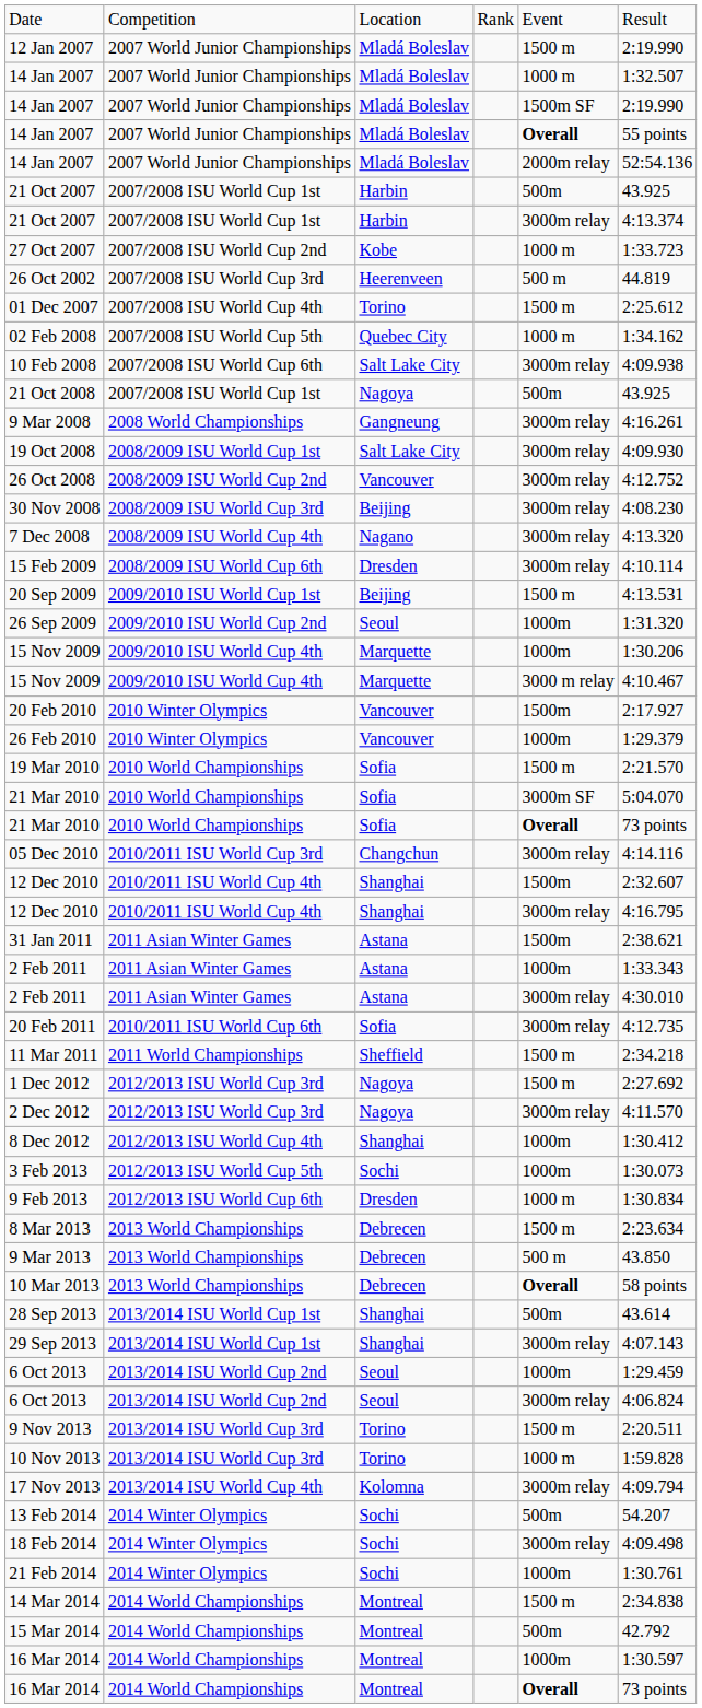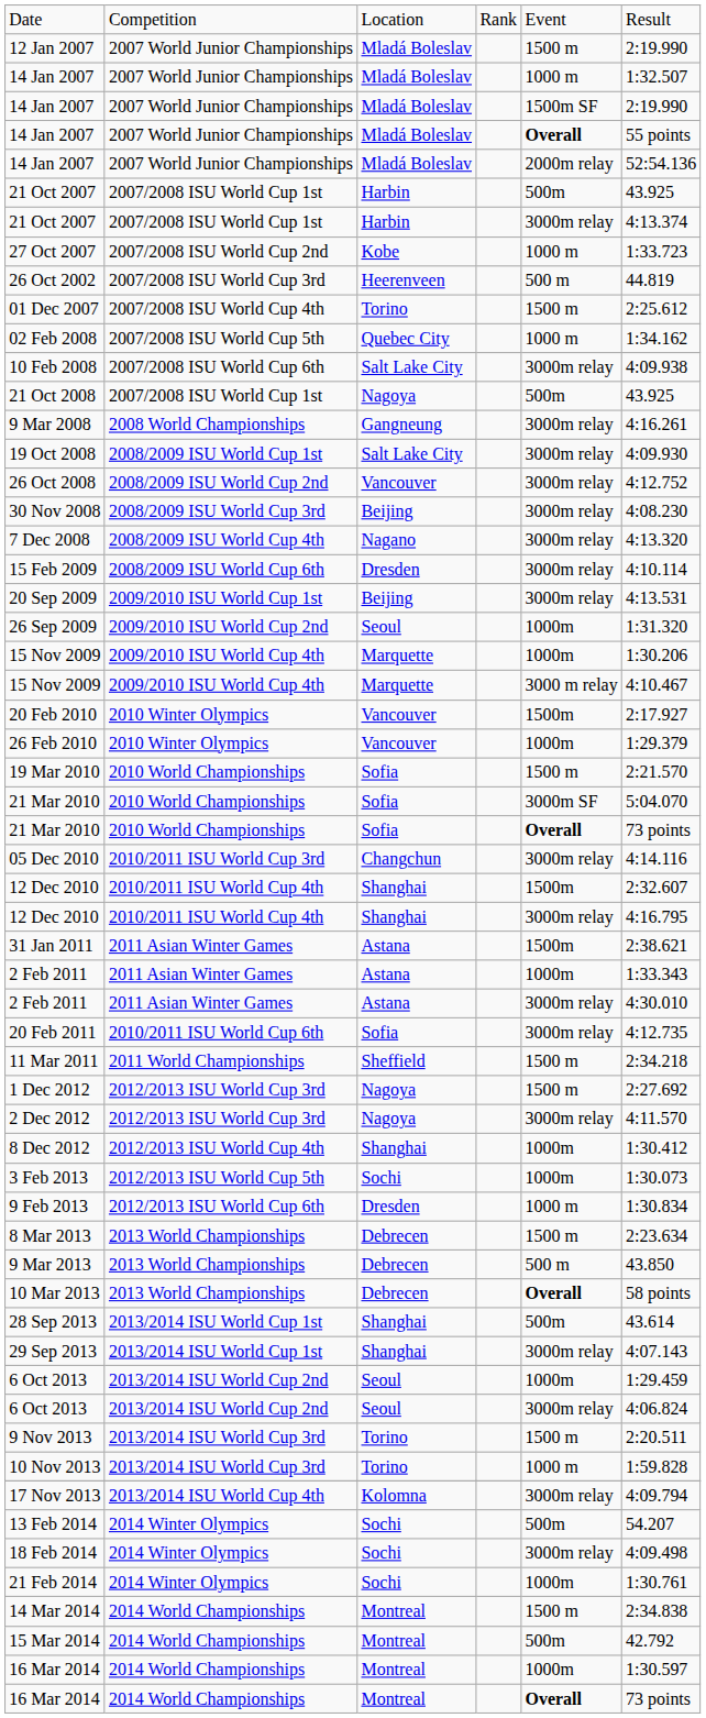 <table class="wikitable sortable" style="font-size:95%" style="text-align:center">
 <tr>
 <td>Date</td>
 <td>Competition</td>
 <td>Location</td>
 <td>Rank</td>
 <td>Event</td>
 <td>Result</td>
 </tr>
 <tr>
 <td>12 Jan 2007</td>
 <td>2007 World Junior Championships</td>
 <td> <a href='#'>Mladá Boleslav</a></td>
 <td></td>
 <td>1500 m</td>
 <td>2:19.990</td>
 </tr>
 <tr>
 <td>14 Jan 2007</td>
 <td>2007 World Junior Championships</td>
 <td> <a href='#'>Mladá Boleslav</a></td>
 <td></td>
 <td>1000 m</td>
 <td>1:32.507</td>
 </tr>
 <tr>
 <td>14 Jan 2007</td>
 <td>2007 World Junior Championships</td>
 <td> <a href='#'>Mladá Boleslav</a></td>
 <td></td>
 <td>1500m SF</td>
 <td>2:19.990</td>
 </tr>
 <tr>
 <td>14 Jan 2007</td>
 <td>2007 World Junior Championships</td>
 <td> <a href='#'>Mladá Boleslav</a></td>
 <td></td>
 <td><strong>Overall</strong></td>
 <td>55 points</td>
 </tr>
 <tr>
 <td>14 Jan 2007</td>
 <td>2007 World Junior Championships</td>
 <td> <a href='#'>Mladá Boleslav</a></td>
 <td></td>
 <td>2000m relay</td>
 <td>52:54.136</td>
 </tr>
 <tr>
 <td>21 Oct 2007</td>
 <td>2007/2008 ISU World Cup 1st</td>
 <td> <a href='#'>Harbin</a></td>
 <td></td>
 <td>500m</td>
 <td>43.925</td>
 </tr>
 <tr>
 <td>21 Oct 2007</td>
 <td>2007/2008 ISU World Cup 1st</td>
 <td> <a href='#'>Harbin</a></td>
 <td></td>
 <td>3000m relay</td>
 <td>4:13.374</td>
 </tr>
 <tr>
 <td>27 Oct 2007</td>
 <td>2007/2008 ISU World Cup 2nd</td>
 <td> <a href='#'>Kobe</a></td>
 <td></td>
 <td>1000 m</td>
 <td>1:33.723</td>
 </tr>
 <tr>
 <td>26 Oct 2002</td>
 <td>2007/2008 ISU World Cup 3rd</td>
 <td> <a href='#'>Heerenveen</a></td>
 <td></td>
 <td>500 m</td>
 <td>44.819</td>
 </tr>
 <tr>
 <td>01 Dec 2007</td>
 <td>2007/2008 ISU World Cup 4th</td>
 <td> <a href='#'>Torino</a></td>
 <td></td>
 <td>1500 m</td>
 <td>2:25.612</td>
 </tr>
 <tr>
 <td>02 Feb 2008</td>
 <td>2007/2008 ISU World Cup 5th</td>
 <td> <a href='#'>Quebec City</a></td>
 <td></td>
 <td>1000 m</td>
 <td>1:34.162</td>
 </tr>
 <tr>
 <td>10 Feb 2008</td>
 <td>2007/2008 ISU World Cup 6th</td>
 <td> <a href='#'>Salt Lake City</a></td>
 <td></td>
 <td>3000m relay</td>
 <td>4:09.938</td>
 </tr>
 <tr>
 <td>21 Oct 2008</td>
 <td>2007/2008 ISU World Cup 1st</td>
 <td> <a href='#'>Nagoya</a></td>
 <td></td>
 <td>500m</td>
 <td>43.925</td>
 </tr>
 <tr>
 <td>9 Mar 2008</td>
 <td><a href='#'>2008 World Championships</a></td>
 <td> <a href='#'>Gangneung</a></td>
 <td></td>
 <td>3000m relay</td>
 <td>4:16.261</td>
 </tr>
 <tr>
 <td>19 Oct 2008</td>
 <td><a href='#'>2008/2009 ISU World Cup 1st</a></td>
 <td> <a href='#'>Salt Lake City</a></td>
 <td></td>
 <td>3000m relay</td>
 <td>4:09.930</td>
 </tr>
 <tr>
 <td>26 Oct 2008</td>
 <td><a href='#'>2008/2009 ISU World Cup 2nd</a></td>
 <td> <a href='#'>Vancouver</a></td>
 <td></td>
 <td>3000m relay</td>
 <td>4:12.752</td>
 </tr>
 <tr>
 <td>30 Nov 2008</td>
 <td><a href='#'>2008/2009 ISU World Cup 3rd</a></td>
 <td> <a href='#'>Beijing</a></td>
 <td></td>
 <td>3000m relay</td>
 <td>4:08.230</td>
 </tr>
 <tr>
 <td>7 Dec 2008</td>
 <td><a href='#'>2008/2009 ISU World Cup 4th</a></td>
 <td> <a href='#'>Nagano</a></td>
 <td></td>
 <td>3000m relay</td>
 <td>4:13.320</td>
 </tr>
 <tr>
 <td>15 Feb 2009</td>
 <td><a href='#'>2008/2009 ISU World Cup 6th</a></td>
 <td> <a href='#'>Dresden</a></td>
 <td></td>
 <td>3000m relay</td>
 <td>4:10.114</td>
 </tr>
 <tr>
 <td>20 Sep 2009</td>
 <td><a href='#'>2009/2010 ISU World Cup 1st</a></td>
 <td> <a href='#'>Beijing</a></td>
 <td></td>
-<td>1500 m</td>
+<td>3000m relay</td>
 <td>4:13.531</td>
 </tr>
 <tr>
 <td>26 Sep 2009</td>
 <td><a href='#'>2009/2010 ISU World Cup 2nd</a></td>
 <td> <a href='#'>Seoul</a></td>
 <td></td>
 <td>1000m</td>
 <td>1:31.320</td>
 </tr>
 <tr>
 <td>15 Nov 2009</td>
 <td><a href='#'>2009/2010 ISU World Cup 4th</a></td>
 <td> <a href='#'>Marquette</a></td>
 <td></td>
 <td>1000m</td>
 <td>1:30.206</td>
 </tr>
 <tr>
 <td>15 Nov 2009</td>
 <td><a href='#'>2009/2010 ISU World Cup 4th</a></td>
 <td> <a href='#'>Marquette</a></td>
 <td></td>
 <td>3000 m relay</td>
 <td>4:10.467</td>
 </tr>
 <tr>
 <td>20 Feb 2010</td>
 <td><a href='#'>2010 Winter Olympics</a></td>
 <td> <a href='#'>Vancouver</a></td>
 <td></td>
 <td>1500m</td>
 <td>2:17.927</td>
 </tr>
 <tr>
 <td>26 Feb 2010</td>
 <td><a href='#'>2010 Winter Olympics</a></td>
 <td> <a href='#'>Vancouver</a></td>
 <td></td>
 <td>1000m</td>
 <td>1:29.379</td>
 </tr>
 <tr>
 <td>19 Mar 2010</td>
 <td><a href='#'>2010 World Championships</a></td>
 <td> <a href='#'>Sofia</a></td>
 <td></td>
 <td>1500 m</td>
 <td>2:21.570</td>
 </tr>
 <tr>
 <td>21 Mar 2010</td>
 <td><a href='#'>2010 World Championships</a></td>
 <td> <a href='#'>Sofia</a></td>
 <td></td>
 <td>3000m SF</td>
 <td>5:04.070</td>
 </tr>
 <tr>
 <td>21 Mar 2010</td>
 <td><a href='#'>2010 World Championships</a></td>
 <td> <a href='#'>Sofia</a></td>
 <td></td>
 <td><strong>Overall</strong></td>
 <td>73 points</td>
 </tr>
 <tr>
 <td>05 Dec 2010</td>
 <td><a href='#'>2010/2011 ISU World Cup 3rd</a></td>
 <td> <a href='#'>Changchun</a></td>
 <td></td>
 <td>3000m relay</td>
 <td>4:14.116</td>
 </tr>
 <tr>
 <td>12 Dec 2010</td>
 <td><a href='#'>2010/2011 ISU World Cup 4th</a></td>
 <td> <a href='#'>Shanghai</a></td>
 <td></td>
 <td>1500m</td>
 <td>2:32.607</td>
 </tr>
 <tr>
 <td>12 Dec 2010</td>
 <td><a href='#'>2010/2011 ISU World Cup 4th</a></td>
 <td> <a href='#'>Shanghai</a></td>
 <td></td>
 <td>3000m relay</td>
 <td>4:16.795</td>
 </tr>
 <tr>
 <td>31 Jan 2011</td>
 <td><a href='#'>2011 Asian Winter Games</a></td>
 <td> <a href='#'>Astana</a></td>
 <td></td>
 <td>1500m</td>
 <td>2:38.621</td>
 </tr>
 <tr>
 <td>2 Feb 2011</td>
 <td><a href='#'>2011 Asian Winter Games</a></td>
 <td> <a href='#'>Astana</a></td>
 <td></td>
 <td>1000m</td>
 <td>1:33.343</td>
 </tr>
 <tr>
 <td>2 Feb 2011</td>
 <td><a href='#'>2011 Asian Winter Games</a></td>
 <td> <a href='#'>Astana</a></td>
 <td></td>
 <td>3000m relay</td>
 <td>4:30.010</td>
 </tr>
 <tr>
 <td>20 Feb 2011</td>
 <td><a href='#'>2010/2011 ISU World Cup 6th</a></td>
 <td> <a href='#'>Sofia</a></td>
 <td></td>
 <td>3000m relay</td>
 <td>4:12.735</td>
 </tr>
 <tr>
 <td>11 Mar 2011</td>
 <td><a href='#'>2011 World Championships</a></td>
 <td> <a href='#'>Sheffield</a></td>
 <td></td>
 <td>1500 m</td>
 <td>2:34.218</td>
 </tr>
 <tr>
 <td>1 Dec 2012</td>
 <td><a href='#'>2012/2013 ISU World Cup 3rd</a></td>
 <td> <a href='#'>Nagoya</a></td>
 <td></td>
 <td>1500 m</td>
 <td>2:27.692</td>
 </tr>
 <tr>
 <td>2 Dec 2012</td>
 <td><a href='#'>2012/2013 ISU World Cup 3rd</a></td>
 <td> <a href='#'>Nagoya</a></td>
 <td></td>
 <td>3000m relay</td>
 <td>4:11.570</td>
 </tr>
 <tr>
 <td>8 Dec 2012</td>
 <td><a href='#'>2012/2013 ISU World Cup 4th</a></td>
 <td> <a href='#'>Shanghai</a></td>
 <td></td>
 <td>1000m</td>
 <td>1:30.412</td>
 </tr>
 <tr>
 <td>3 Feb 2013</td>
 <td><a href='#'>2012/2013 ISU World Cup 5th</a></td>
 <td> <a href='#'>Sochi</a></td>
 <td></td>
 <td>1000m</td>
 <td>1:30.073</td>
 </tr>
 <tr>
 <td>9 Feb 2013</td>
 <td><a href='#'>2012/2013 ISU World Cup 6th</a></td>
 <td> <a href='#'>Dresden</a></td>
 <td></td>
 <td>1000 m</td>
 <td>1:30.834</td>
 </tr>
 <tr>
 <td>8 Mar 2013</td>
 <td><a href='#'>2013 World Championships</a></td>
 <td> <a href='#'>Debrecen</a></td>
 <td></td>
 <td>1500 m</td>
 <td>2:23.634</td>
 </tr>
 <tr>
 <td>9 Mar 2013</td>
 <td><a href='#'>2013 World Championships</a></td>
 <td> <a href='#'>Debrecen</a></td>
 <td></td>
 <td>500 m</td>
 <td>43.850</td>
 </tr>
 <tr>
 <td>10 Mar 2013</td>
 <td><a href='#'>2013 World Championships</a></td>
 <td> <a href='#'>Debrecen</a></td>
 <td></td>
 <td><strong>Overall</strong></td>
 <td>58 points</td>
 </tr>
 <tr>
 <td>28 Sep 2013</td>
 <td><a href='#'>2013/2014 ISU World Cup 1st</a></td>
 <td> <a href='#'>Shanghai</a></td>
 <td></td>
 <td>500m</td>
 <td>43.614</td>
 </tr>
 <tr>
 <td>29 Sep 2013</td>
 <td><a href='#'>2013/2014 ISU World Cup 1st</a></td>
 <td> <a href='#'>Shanghai</a></td>
 <td></td>
 <td>3000m relay</td>
 <td>4:07.143</td>
 </tr>
 <tr>
 <td>6 Oct 2013</td>
 <td><a href='#'>2013/2014 ISU World Cup 2nd</a></td>
 <td> <a href='#'>Seoul</a></td>
 <td></td>
 <td>1000m</td>
 <td>1:29.459</td>
 </tr>
 <tr>
 <td>6 Oct 2013</td>
 <td><a href='#'>2013/2014 ISU World Cup 2nd</a></td>
 <td> <a href='#'>Seoul</a></td>
 <td></td>
 <td>3000m relay</td>
 <td>4:06.824</td>
 </tr>
 <tr>
 <td>9 Nov 2013</td>
 <td><a href='#'>2013/2014 ISU World Cup 3rd</a></td>
 <td> <a href='#'>Torino</a></td>
 <td></td>
 <td>1500 m</td>
 <td>2:20.511</td>
 </tr>
 <tr>
 <td>10 Nov 2013</td>
 <td><a href='#'>2013/2014 ISU World Cup 3rd</a></td>
 <td> <a href='#'>Torino</a></td>
 <td></td>
 <td>1000 m</td>
 <td>1:59.828</td>
 </tr>
 <tr |9 Nov 2013 || >
 </tr>
 <tr>
 <td>17 Nov 2013</td>
 <td><a href='#'>2013/2014 ISU World Cup 4th</a></td>
 <td> <a href='#'>Kolomna</a></td>
 <td></td>
 <td>3000m relay</td>
 <td>4:09.794</td>
 </tr>
 <tr>
 <td>13 Feb 2014</td>
 <td><a href='#'>2014 Winter Olympics</a></td>
 <td> <a href='#'>Sochi</a></td>
 <td></td>
 <td>500m</td>
 <td>54.207</td>
 </tr>
 <tr>
 <td>18 Feb 2014</td>
 <td><a href='#'>2014 Winter Olympics</a></td>
 <td> <a href='#'>Sochi</a></td>
 <td></td>
 <td>3000m relay</td>
 <td>4:09.498</td>
 </tr>
 <tr>
 <td>21 Feb 2014</td>
 <td><a href='#'>2014 Winter Olympics</a></td>
 <td> <a href='#'>Sochi</a></td>
 <td></td>
 <td>1000m</td>
 <td>1:30.761</td>
 </tr>
 <tr>
 <td>14 Mar 2014</td>
 <td><a href='#'>2014 World Championships</a></td>
 <td> <a href='#'>Montreal</a></td>
 <td></td>
 <td>1500 m</td>
 <td>2:34.838</td>
 </tr>
 <tr>
 <td>15 Mar 2014</td>
 <td><a href='#'>2014 World Championships</a></td>
 <td> <a href='#'>Montreal</a></td>
 <td></td>
 <td>500m</td>
 <td>42.792</td>
 </tr>
 <tr>
 <td>16 Mar 2014</td>
 <td><a href='#'>2014 World Championships</a></td>
 <td> <a href='#'>Montreal</a></td>
 <td></td>
 <td>1000m</td>
 <td>1:30.597</td>
 </tr>
 <tr>
 <td>16 Mar 2014</td>
 <td><a href='#'>2014 World Championships</a></td>
 <td> <a href='#'>Montreal</a></td>
 <td></td>
 <td><strong>Overall</strong></td>
 <td>73 points</td>
 </tr>
 </table>
